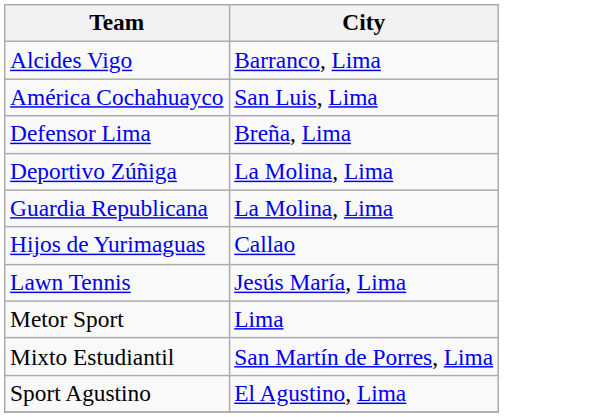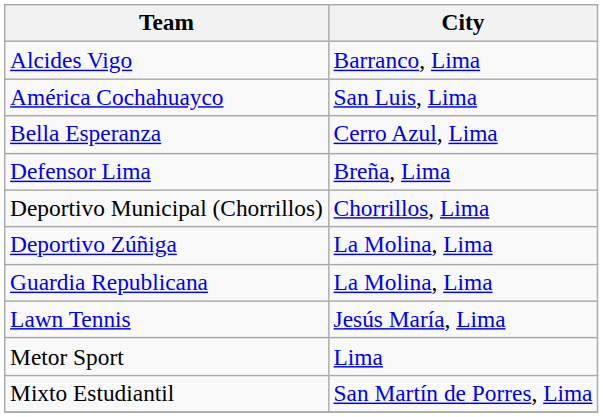 <table class="wikitable sortable">
 <tr>
 <th>Team</th>
 <th>City</th>
 </tr>
 <tr>
 <td><a href='#'>Alcides Vigo</a></td>
 <td><a href='#'>Barranco</a>, <a href='#'>Lima</a></td>
 </tr>
 <tr>
 <td><a href='#'>América Cochahuayco</a></td>
 <td><a href='#'>San Luis</a>, <a href='#'>Lima</a></td>
 </tr>
 <tr>
+<td><a href='#'>Bella Esperanza</a></td>
+<td><a href='#'>Cerro Azul</a>, <a href='#'>Lima</a></td>
+</tr>
+<tr>
 <td><a href='#'>Defensor Lima</a></td>
 <td><a href='#'>Breña</a>, <a href='#'>Lima</a></td>
+</tr>
+<tr>
+<td>Deportivo Municipal (Chorrillos)</td>
+<td><a href='#'>Chorrillos</a>, <a href='#'>Lima</a></td>
 </tr>
 <tr>
 <td><a href='#'>Deportivo Zúñiga</a></td>
 <td><a href='#'>La Molina</a>, <a href='#'>Lima</a></td>
 </tr>
 <tr>
 <td><a href='#'>Guardia Republicana</a></td>
 <td><a href='#'>La Molina</a>, <a href='#'>Lima</a></td>
-</tr>
-<tr>
-<td><a href='#'>Hijos de Yurimaguas</a></td>
-<td><a href='#'>Callao</a></td>
 </tr>
 <tr>
 <td><a href='#'>Lawn Tennis</a></td>
 <td><a href='#'>Jesús María</a>, <a href='#'>Lima</a></td>
 </tr>
 <tr>
 <td>Metor Sport</td>
 <td><a href='#'>Lima</a></td>
 </tr>
 <tr>
 <td>Mixto Estudiantil</td>
 <td><a href='#'>San Martín de Porres</a>, <a href='#'>Lima</a></td>
 </tr>
 <tr>
-<td>Sport Agustino</td>
-<td><a href='#'>El Agustino</a>, <a href='#'>Lima</a></td>
-</tr>
-<tr>
 </tr>
 </table>
